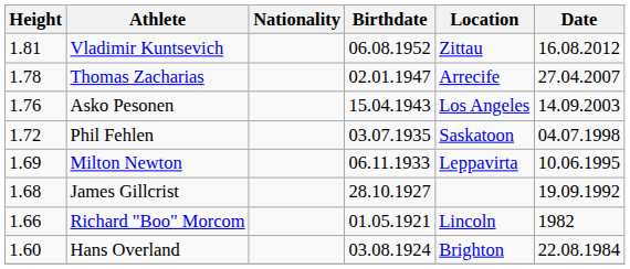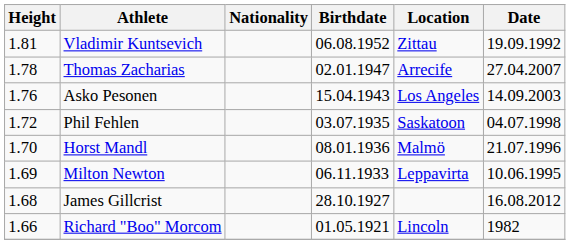 <table class="wikitable">
 <tr>
 <th>Height</th>
 <th>Athlete</th>
 <th>Nationality</th>
 <th>Birthdate</th>
 <th>Location</th>
 <th>Date</th>
 </tr>
 <tr>
 <td>1.81</td>
 <td><a href='#'>Vladimir Kuntsevich</a></td>
 <td></td>
 <td>06.08.1952</td>
 <td><a href='#'>Zittau</a></td>
-<td>16.08.2012</td>
+<td>19.09.1992</td>
 </tr>
 <tr>
 <td>1.78</td>
 <td><a href='#'>Thomas Zacharias</a></td>
 <td></td>
 <td>02.01.1947</td>
 <td><a href='#'>Arrecife</a></td>
 <td>27.04.2007</td>
 </tr>
 <tr>
 <td>1.76</td>
 <td>Asko Pesonen</td>
 <td></td>
 <td>15.04.1943</td>
 <td><a href='#'>Los Angeles</a></td>
 <td>14.09.2003</td>
 </tr>
 <tr>
 <td>1.72</td>
 <td>Phil Fehlen</td>
 <td></td>
 <td>03.07.1935</td>
 <td><a href='#'>Saskatoon</a></td>
 <td>04.07.1998</td>
 </tr>
 <tr>
+<td>1.70</td>
+<td><a href='#'>Horst Mandl</a></td>
+<td></td>
+<td>08.01.1936</td>
+<td><a href='#'>Malmö</a></td>
+<td>21.07.1996</td>
+</tr>
+<tr>
 <td>1.69</td>
 <td><a href='#'>Milton Newton</a></td>
 <td></td>
 <td>06.11.1933</td>
 <td><a href='#'>Leppavirta</a></td>
 <td>10.06.1995</td>
 </tr>
 <tr>
 <td>1.68</td>
 <td>James Gillcrist</td>
 <td></td>
 <td>28.10.1927</td>
 <td></td>
-<td>19.09.1992</td>
+<td>16.08.2012</td>
 </tr>
 <tr>
 <td>1.66</td>
 <td><a href='#'>Richard "Boo" Morcom</a></td>
 <td></td>
 <td>01.05.1921</td>
 <td><a href='#'>Lincoln</a></td>
 <td>1982</td>
 </tr>
 <tr>
-<td>1.60</td>
-<td>Hans Overland</td>
-<td></td>
-<td>03.08.1924</td>
-<td><a href='#'>Brighton</a></td>
-<td>22.08.1984</td>
-</tr>
-<tr>
 </tr>
 </table>
